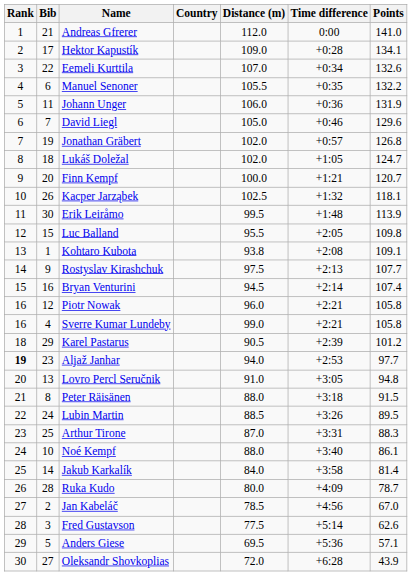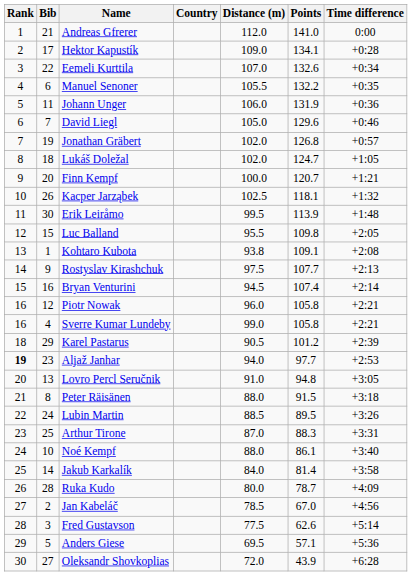 <table class="wikitable sortable" style="text-align:center">
 <tr>
 <th>Rank</th>
 <th>Bib</th>
 <th>Name</th>
 <th>Country</th>
 <th>Distance (m)</th>
+<th>Points</th>
 <th>Time difference</th>
-<th>Points</th>
 </tr>
 <tr>
 <td>1</td>
 <td>21</td>
 <td align=left><a href='#'>Andreas Gfrerer</a></td>
 <td align=left></td>
 <td>112.0</td>
+<td>141.0</td>
 <td>0:00</td>
-<td>141.0</td>
 </tr>
 <tr>
 <td>2</td>
 <td>17</td>
 <td align=left><a href='#'>Hektor Kapustík</a></td>
 <td align=left></td>
 <td>109.0</td>
+<td>134.1</td>
 <td>+0:28</td>
-<td>134.1</td>
 </tr>
 <tr>
 <td>3</td>
 <td>22</td>
 <td align=left><a href='#'>Eemeli Kurttila</a></td>
 <td align=left></td>
 <td>107.0</td>
+<td>132.6</td>
 <td>+0:34</td>
-<td>132.6</td>
 </tr>
 <tr>
 <td>4</td>
 <td>6</td>
 <td align=left><a href='#'>Manuel Senoner</a></td>
 <td align=left></td>
 <td>105.5</td>
+<td>132.2</td>
 <td>+0:35</td>
-<td>132.2</td>
 </tr>
 <tr>
 <td>5</td>
 <td>11</td>
 <td align=left><a href='#'>Johann Unger</a></td>
 <td align=left></td>
 <td>106.0</td>
+<td>131.9</td>
 <td>+0:36</td>
-<td>131.9</td>
 </tr>
 <tr>
 <td>6</td>
 <td>7</td>
 <td align=left><a href='#'>David Liegl</a></td>
 <td align=left></td>
 <td>105.0</td>
+<td>129.6</td>
 <td>+0:46</td>
-<td>129.6</td>
 </tr>
 <tr>
 <td>7</td>
 <td>19</td>
 <td align=left><a href='#'>Jonathan Gräbert</a></td>
 <td align=left></td>
 <td>102.0</td>
+<td>126.8</td>
 <td>+0:57</td>
-<td>126.8</td>
 </tr>
 <tr>
 <td>8</td>
 <td>18</td>
 <td align=left><a href='#'>Lukáš Doležal</a></td>
 <td align=left></td>
 <td>102.0</td>
+<td>124.7</td>
 <td>+1:05</td>
-<td>124.7</td>
 </tr>
 <tr>
 <td>9</td>
 <td>20</td>
 <td align=left><a href='#'>Finn Kempf</a></td>
 <td align=left></td>
 <td>100.0</td>
+<td>120.7</td>
 <td>+1:21</td>
-<td>120.7</td>
 </tr>
 <tr>
 <td>10</td>
 <td>26</td>
 <td align=left><a href='#'>Kacper Jarząbek</a></td>
 <td align=left></td>
 <td>102.5</td>
+<td>118.1</td>
 <td>+1:32</td>
-<td>118.1</td>
 </tr>
 <tr>
 <td>11</td>
 <td>30</td>
 <td align=left><a href='#'>Erik Leiråmo</a></td>
 <td align=left></td>
 <td>99.5</td>
+<td>113.9</td>
 <td>+1:48</td>
-<td>113.9</td>
 </tr>
 <tr>
 <td>12</td>
 <td>15</td>
 <td align=left><a href='#'>Luc Balland</a></td>
 <td align=left></td>
 <td>95.5</td>
+<td>109.8</td>
 <td>+2:05</td>
-<td>109.8</td>
 </tr>
 <tr>
 <td>13</td>
 <td>1</td>
 <td align=left><a href='#'>Kohtaro Kubota</a></td>
 <td align=left></td>
 <td>93.8</td>
+<td>109.1</td>
 <td>+2:08</td>
-<td>109.1</td>
 </tr>
 <tr>
 <td>14</td>
 <td>9</td>
 <td align=left><a href='#'>Rostyslav Kirashchuk</a></td>
 <td align=left></td>
 <td>97.5</td>
+<td>107.7</td>
 <td>+2:13</td>
-<td>107.7</td>
 </tr>
 <tr>
 <td>15</td>
 <td>16</td>
 <td align=left><a href='#'>Bryan Venturini</a></td>
 <td align=left></td>
 <td>94.5</td>
+<td>107.4</td>
 <td>+2:14</td>
-<td>107.4</td>
 </tr>
 <tr>
 <td>16</td>
 <td>12</td>
 <td align=left><a href='#'>Piotr Nowak</a></td>
 <td align=left></td>
 <td>96.0</td>
+<td>105.8</td>
 <td>+2:21</td>
-<td>105.8</td>
 </tr>
 <tr>
 <td>16</td>
 <td>4</td>
 <td align=left><a href='#'>Sverre Kumar Lundeby</a></td>
 <td align=left></td>
 <td>99.0</td>
+<td>105.8</td>
 <td>+2:21</td>
-<td>105.8</td>
 </tr>
 <tr>
 <td>18</td>
 <td>29</td>
 <td align=left><a href='#'>Karel Pastarus</a></td>
 <td align=left></td>
 <td>90.5</td>
+<td>101.2</td>
 <td>+2:39</td>
-<td>101.2</td>
 </tr>
 <tr>
 <td><strong>19</strong></td>
 <td>23</td>
 <td align=left><a href='#'>Aljaž Janhar</a></td>
 <td align=left></td>
 <td>94.0</td>
+<td>97.7</td>
 <td>+2:53</td>
-<td>97.7</td>
 </tr>
 <tr>
 <td>20</td>
 <td>13</td>
 <td align=left><a href='#'>Lovro Percl Seručnik</a></td>
 <td align=left></td>
 <td>91.0</td>
+<td>94.8</td>
 <td>+3:05</td>
-<td>94.8</td>
 </tr>
 <tr>
 <td>21</td>
 <td>8</td>
 <td align=left><a href='#'>Peter Räisänen</a></td>
 <td align=left></td>
 <td>88.0</td>
+<td>91.5</td>
 <td>+3:18</td>
-<td>91.5</td>
 </tr>
 <tr>
 <td>22</td>
 <td>24</td>
 <td align=left><a href='#'>Lubin Martin</a></td>
 <td align=left></td>
 <td>88.5</td>
+<td>89.5</td>
 <td>+3:26</td>
-<td>89.5</td>
 </tr>
 <tr>
 <td>23</td>
 <td>25</td>
 <td align=left><a href='#'>Arthur Tirone</a></td>
 <td align=left></td>
 <td>87.0</td>
+<td>88.3</td>
 <td>+3:31</td>
-<td>88.3</td>
 </tr>
 <tr>
 <td>24</td>
 <td>10</td>
 <td align=left><a href='#'>Noé Kempf</a></td>
 <td align=left></td>
 <td>88.0</td>
+<td>86.1</td>
 <td>+3:40</td>
-<td>86.1</td>
 </tr>
 <tr>
 <td>25</td>
 <td>14</td>
 <td align=left><a href='#'>Jakub Karkalík</a></td>
 <td align=left></td>
 <td>84.0</td>
+<td>81.4</td>
 <td>+3:58</td>
-<td>81.4</td>
 </tr>
 <tr>
 <td>26</td>
 <td>28</td>
 <td align=left><a href='#'>Ruka Kudo</a></td>
 <td align=left></td>
 <td>80.0</td>
+<td>78.7</td>
 <td>+4:09</td>
-<td>78.7</td>
 </tr>
 <tr>
 <td>27</td>
 <td>2</td>
 <td align=left><a href='#'>Jan Kabeláč</a></td>
 <td align=left></td>
 <td>78.5</td>
+<td>67.0</td>
 <td>+4:56</td>
-<td>67.0</td>
 </tr>
 <tr>
 <td>28</td>
 <td>3</td>
 <td align=left><a href='#'>Fred Gustavson</a></td>
 <td align=left></td>
 <td>77.5</td>
+<td>62.6</td>
 <td>+5:14</td>
-<td>62.6</td>
 </tr>
 <tr>
 <td>29</td>
 <td>5</td>
 <td align=left><a href='#'>Anders Giese</a></td>
 <td align=left></td>
 <td>69.5</td>
+<td>57.1</td>
 <td>+5:36</td>
-<td>57.1</td>
 </tr>
 <tr>
 <td>30</td>
 <td>27</td>
 <td align=left><a href='#'>Oleksandr Shovkoplias</a></td>
 <td align=left></td>
 <td>72.0</td>
+<td>43.9</td>
 <td>+6:28</td>
-<td>43.9</td>
 </tr>
 </table>
